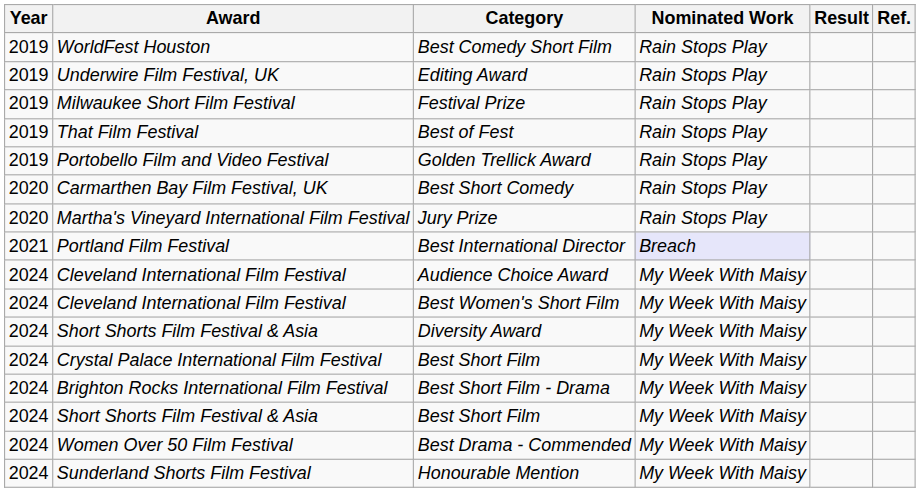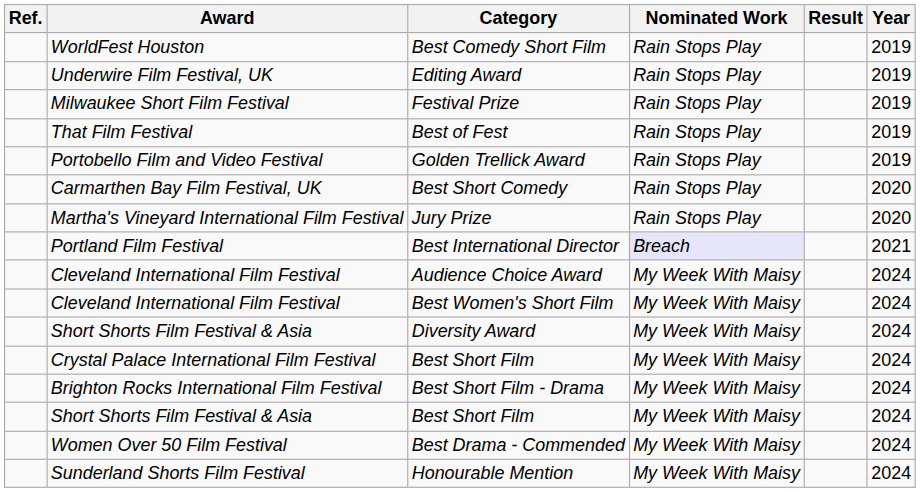 <table class="wikitable sortable mw-collapsible">
 <tr>
-<th scope="col">Year</th>
+<th scope="col"class="unsortable">Ref.</th>
 <th scope="col">Award</th>
 <th scope="col">Category</th>
 <th scope="col">Nominated Work</th>
 <th scope="col">Result</th>
-<th scope="col"class="unsortable">Ref.</th>
+<th scope="col">Year</th>
 </tr>
 <tr>
-<td>2019</td>
+<td></td>
 <td><em>WorldFest Houston</em></td>
 <td><em>Best Comedy Short Film</em></td>
 <td><em>Rain Stops Play</em></td>
 <td></td>
-<td></td>
+<td>2019</td>
 </tr>
 <tr>
-<td>2019</td>
+<td></td>
 <td><em>Underwire Film Festival, UK</em></td>
 <td><em>Editing Award</em></td>
 <td><em>Rain Stops Play</em></td>
 <td></td>
-<td></td>
+<td>2019</td>
 </tr>
 <tr>
-<td>2019</td>
+<td></td>
 <td><em>Milwaukee Short Film Festival</em></td>
 <td><em>Festival Prize</em></td>
 <td><em>Rain Stops Play</em></td>
 <td></td>
-<td></td>
+<td>2019</td>
 </tr>
 <tr>
-<td>2019</td>
+<td></td>
 <td><em>That Film Festival</em></td>
 <td><em>Best of Fest</em></td>
 <td><em>Rain Stops Play</em></td>
 <td></td>
-<td></td>
+<td>2019</td>
 </tr>
 <tr>
-<td>2019</td>
+<td></td>
 <td><em>Portobello Film and Video Festival</em></td>
 <td><em>Golden Trellick Award</em></td>
 <td><em>Rain Stops Play</em></td>
 <td></td>
-<td></td>
+<td>2019</td>
 </tr>
 <tr>
-<td>2020</td>
+<td></td>
 <td><em>Carmarthen Bay Film Festival, UK</em></td>
 <td><em>Best Short Comedy</em></td>
 <td><em>Rain Stops Play</em></td>
 <td></td>
-<td></td>
+<td>2020</td>
 </tr>
 <tr>
-<td>2020</td>
+<td></td>
 <td><em>Martha's Vineyard International Film Festival</em></td>
 <td><em>Jury Prize</em></td>
 <td><em>Rain Stops Play</em></td>
 <td></td>
-<td></td>
+<td>2020</td>
 </tr>
 <tr>
-<td>2021</td>
+<td></td>
 <td><em>Portland Film Festival</em></td>
 <td><em>Best International Director</em></td>
 <td style="background: lavender;"><em>Breach</em></td>
 <td></td>
-<td></td>
+<td>2021</td>
 </tr>
 <tr>
-<td>2024</td>
+<td></td>
 <td><em>Cleveland International Film Festival</em></td>
 <td><em>Audience Choice Award</em></td>
 <td><em>My Week With Maisy</em></td>
 <td></td>
-<td></td>
+<td>2024</td>
 </tr>
 <tr>
-<td>2024</td>
+<td></td>
 <td><em>Cleveland International Film Festival</em></td>
 <td><em>Best Women's Short Film</em></td>
 <td><em>My Week With Maisy</em></td>
 <td></td>
-<td></td>
+<td>2024</td>
 </tr>
 <tr>
-<td>2024</td>
+<td></td>
 <td><em>Short Shorts Film Festival & Asia</em></td>
 <td><em>Diversity Award</em></td>
 <td><em>My Week With Maisy</em></td>
 <td></td>
-<td></td>
+<td>2024</td>
 </tr>
 <tr>
-<td>2024</td>
+<td></td>
 <td><em>Crystal Palace International Film Festival</em></td>
 <td><em>Best Short Film</em></td>
 <td><em>My Week With Maisy</em></td>
 <td></td>
-<td></td>
+<td>2024</td>
 </tr>
 <tr>
-<td>2024</td>
+<td></td>
 <td><em>Brighton Rocks International Film Festival</em></td>
 <td><em>Best Short Film - Drama</em></td>
 <td><em>My Week With Maisy</em></td>
 <td></td>
-<td></td>
+<td>2024</td>
 </tr>
 <tr>
-<td>2024</td>
+<td></td>
 <td><em>Short Shorts Film Festival & Asia</em></td>
 <td><em>Best Short Film</em></td>
 <td><em>My Week With Maisy</em></td>
 <td></td>
-<td></td>
+<td>2024</td>
 </tr>
 <tr>
-<td>2024</td>
+<td></td>
 <td><em>Women Over 50 Film Festival</em></td>
 <td><em>Best Drama - Commended</em></td>
 <td><em>My Week With Maisy</em></td>
 <td></td>
-<td></td>
+<td>2024</td>
 </tr>
 <tr>
-<td>2024</td>
+<td></td>
 <td><em>Sunderland Shorts Film Festival</em></td>
 <td><em>Honourable Mention</em></td>
 <td><em>My Week With Maisy</em></td>
 <td></td>
-<td></td>
+<td>2024</td>
 </tr>
 </table>
